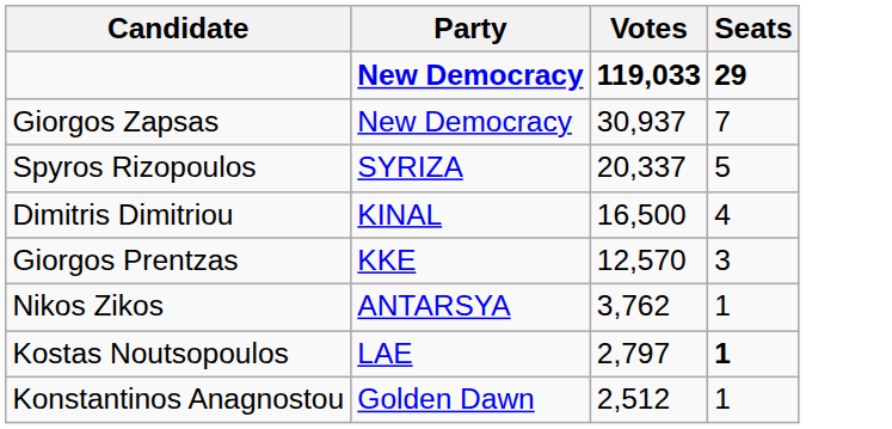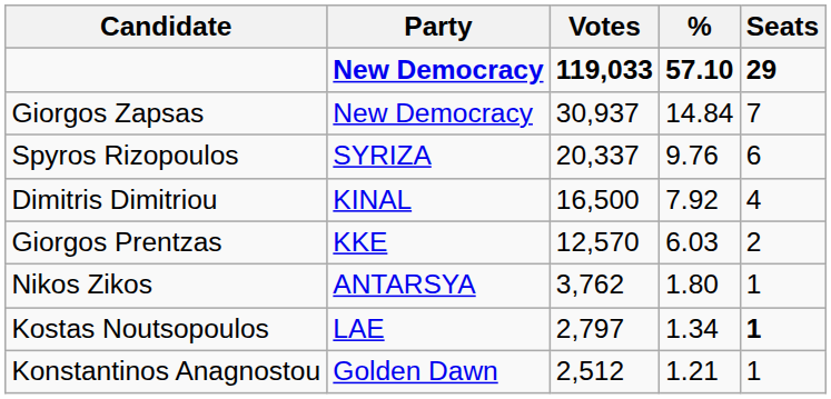 <table class=wikitable>
 <tr>
 <th>Candidate</th>
 <th>Party</th>
 <th>Votes</th>
+<th>%</th>
 <th>Seats</th>
 </tr>
 <tr style="font-weight: bold">
 <td><strong></strong></td>
 <td><strong><a href='#'>New Democracy</a></strong></td>
 <td><strong>119,033</strong></td>
+<td><strong>57.10</strong></td>
 <td><strong>29</strong></td>
 </tr>
 <tr>
 <td>Giorgos Zapsas</td>
 <td><a href='#'>New Democracy</a></td>
 <td>30,937</td>
+<td>14.84</td>
 <td>7</td>
 </tr>
 <tr>
 <td>Spyros Rizopoulos</td>
 <td><a href='#'>SYRIZA</a></td>
 <td>20,337</td>
-<td>5</td>
+<td>9.76</td>
+<td>6</td>
 </tr>
 <tr>
 <td>Dimitris Dimitriou</td>
 <td><a href='#'>KINAL</a></td>
 <td>16,500</td>
+<td>7.92</td>
 <td>4</td>
 </tr>
 <tr>
 <td>Giorgos Prentzas</td>
 <td><a href='#'>KKE</a></td>
 <td>12,570</td>
-<td>3</td>
+<td>6.03</td>
+<td>2</td>
 </tr>
 <tr>
 <td>Nikos Zikos</td>
 <td><a href='#'>ANTARSYA</a></td>
 <td>3,762</td>
+<td>1.80</td>
 <td>1</td>
 </tr>
 <tr>
 <td>Kostas Noutsopoulos</td>
 <td><a href='#'>LAE</a></td>
 <td>2,797</td>
+<td>1.34</td>
 <td><strong>1</strong></td>
 </tr>
 <tr>
 <td>Konstantinos Anagnostou</td>
 <td><a href='#'>Golden Dawn</a></td>
 <td>2,512</td>
+<td>1.21</td>
 <td>1</td>
 </tr>
 </table>
